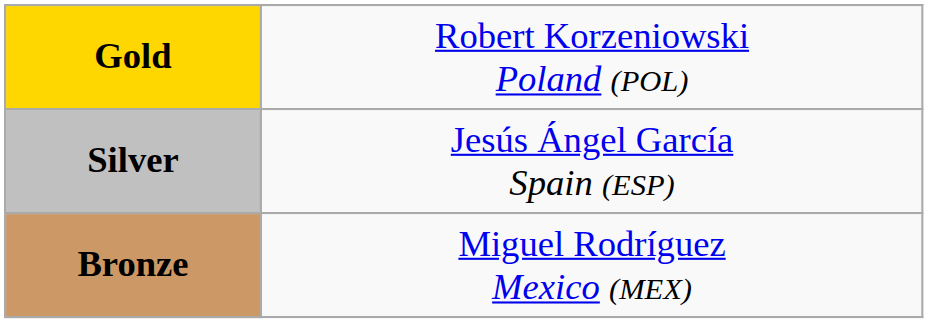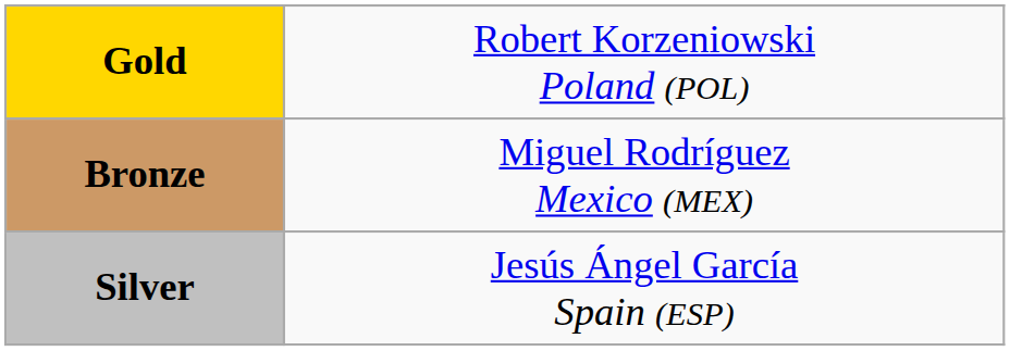 <table class="wikitable" style=" text-align:center; font-size:110%;" width="35%">
 <tr>
 <td bgcolor="gold"><strong>Gold</strong></td>
 <td> <a href='#'>Robert Korzeniowski</a><br><em><a href='#'>Poland</a> <small>(POL)</small></em></td>
 </tr>
 <tr>
+<td bgcolor="CC9966"><strong>Bronze</strong></td>
+<td> <a href='#'>Miguel Rodríguez</a><br><em><a href='#'>Mexico</a> <small>(MEX)</small></em></td>
+</tr>
+<tr>
 <td bgcolor="silver"><strong>Silver</strong></td>
 <td> <a href='#'>Jesús Ángel García</a><br><em>Spain <small>(ESP)</small></em></td>
 </tr>
-<tr>
-<td bgcolor="CC9966"><strong>Bronze</strong></td>
-<td> <a href='#'>Miguel Rodríguez</a><br><em><a href='#'>Mexico</a> <small>(MEX)</small></em></td>
-</tr>
 </table>
